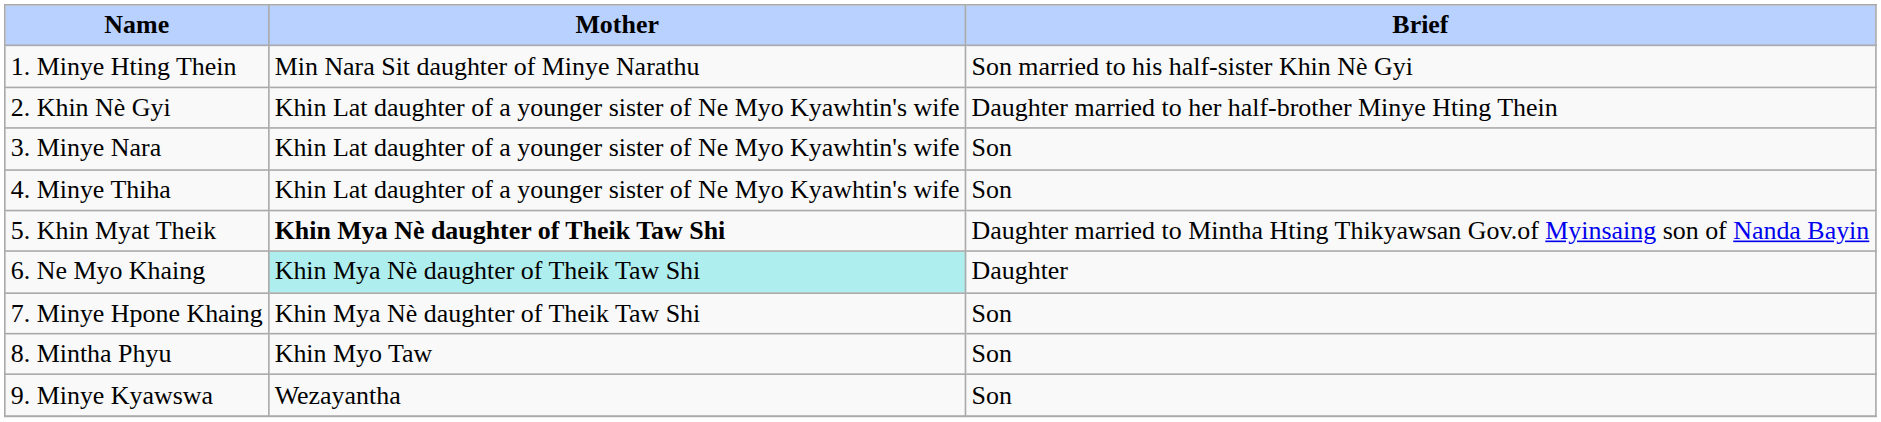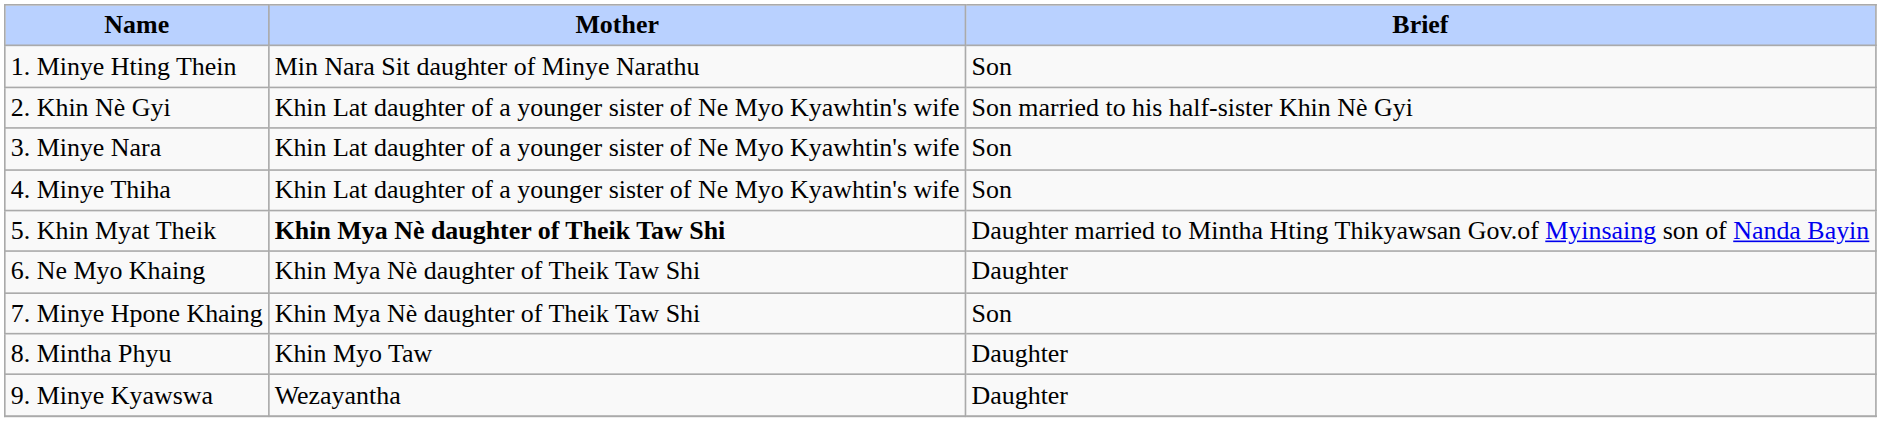 <table class="wikitable">
 <tr>
 <th style="background-color:#B9D1FF">Name</th>
 <th style="background-color:#B9D1FF">Mother</th>
 <th style="background-color:#B9D1FF">Brief</th>
 </tr>
 <tr>
 <td>1. Minye Hting Thein</td>
 <td>Min Nara Sit daughter of Minye Narathu</td>
-<td>Son married to his half-sister Khin Nè Gyi</td>
+<td>Son</td>
 </tr>
 <tr>
 <td>2. Khin Nè Gyi</td>
 <td>Khin Lat daughter of a younger sister of Ne Myo Kyawhtin's wife</td>
-<td>Daughter married to her half-brother Minye Hting Thein</td>
+<td>Son married to his half-sister Khin Nè Gyi</td>
 </tr>
 <tr>
 <td>3. Minye Nara</td>
 <td>Khin Lat daughter of a younger sister of Ne Myo Kyawhtin's wife</td>
 <td>Son</td>
 </tr>
 <tr>
 <td>4. Minye Thiha</td>
 <td>Khin Lat daughter of a younger sister of Ne Myo Kyawhtin's wife</td>
 <td>Son</td>
 </tr>
 <tr>
 <td>5. Khin Myat Theik</td>
 <td><strong>Khin Mya Nè daughter of Theik Taw Shi</strong></td>
 <td>Daughter married to Mintha Hting Thikyawsan Gov.of <a href='#'>Myinsaing</a> son of <a href='#'>Nanda Bayin</a></td>
 </tr>
 <tr>
 <td>6. Ne Myo Khaing</td>
-<td style="background: paleturquoise;">Khin Mya Nè daughter of Theik Taw Shi</td>
+<td>Khin Mya Nè daughter of Theik Taw Shi</td>
 <td>Daughter</td>
 </tr>
 <tr>
 <td>7. Minye Hpone Khaing</td>
 <td>Khin Mya Nè daughter of Theik Taw Shi</td>
 <td>Son</td>
 </tr>
 <tr>
 <td>8. Mintha Phyu</td>
 <td>Khin Myo Taw</td>
-<td>Son</td>
+<td>Daughter</td>
 </tr>
 <tr>
 <td>9. Minye Kyawswa</td>
 <td>Wezayantha</td>
-<td>Son</td>
+<td>Daughter</td>
 </tr>
 <tr>
 </tr>
 </table>
